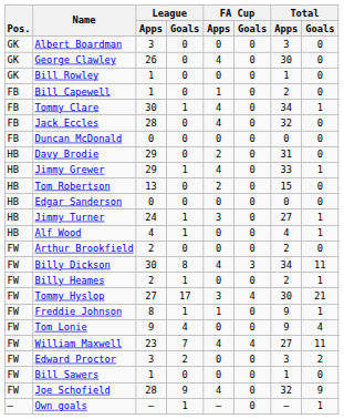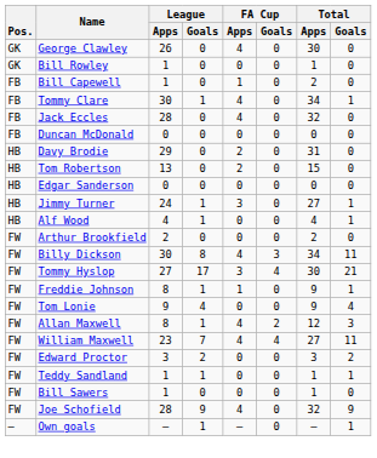 <table class="wikitable" style="text-align:center">
 <tr>
 <th rowspan="2" valign="bottom">Pos.</th>
 <th rowspan="2">Name</th>
 <th colspan="2" width="85">League</th>
 <th colspan="2" width="85">FA Cup</th>
 <th colspan="2" width="85">Total</th>
 </tr>
 <tr>
 <th>Apps</th>
 <th>Goals</th>
 <th>Apps</th>
 <th>Goals</th>
 <th>Apps</th>
 <th>Goals</th>
-</tr>
-<tr>
-<td align="left">GK</td>
-<td align="left"> <a href='#'>Albert Boardman</a></td>
-<td>3</td>
-<td>0</td>
-<td>0</td>
-<td>0</td>
-<td>3</td>
-<td>0</td>
 </tr>
 <tr>
 <td align="left">GK</td>
 <td align="left"> <a href='#'>George Clawley</a></td>
 <td>26</td>
 <td>0</td>
 <td>4</td>
 <td>0</td>
 <td>30</td>
 <td>0</td>
 </tr>
 <tr>
 <td align="left">GK</td>
 <td align="left"> <a href='#'>Bill Rowley</a></td>
 <td>1</td>
 <td>0</td>
 <td>0</td>
 <td>0</td>
 <td>1</td>
 <td>0</td>
 </tr>
 <tr>
 <td align="left">FB</td>
 <td align="left"> <a href='#'>Bill Capewell</a></td>
 <td>1</td>
 <td>0</td>
 <td>1</td>
 <td>0</td>
 <td>2</td>
 <td>0</td>
 </tr>
 <tr>
 <td align="left">FB</td>
 <td align="left"> <a href='#'>Tommy Clare</a></td>
 <td>30</td>
 <td>1</td>
 <td>4</td>
 <td>0</td>
 <td>34</td>
 <td>1</td>
 </tr>
 <tr>
 <td align="left">FB</td>
 <td align="left"> <a href='#'>Jack Eccles</a></td>
 <td>28</td>
 <td>0</td>
 <td>4</td>
 <td>0</td>
 <td>32</td>
 <td>0</td>
 </tr>
 <tr>
 <td align="left">FB</td>
 <td align="left"> <a href='#'>Duncan McDonald</a></td>
 <td>0</td>
 <td>0</td>
 <td>0</td>
 <td>0</td>
 <td>0</td>
 <td>0</td>
 </tr>
 <tr>
 <td align="left">HB</td>
 <td align="left"> <a href='#'>Davy Brodie</a></td>
 <td>29</td>
 <td>0</td>
 <td>2</td>
 <td>0</td>
 <td>31</td>
 <td>0</td>
 </tr>
 <tr>
 <td align="left">HB</td>
-<td align="left"> <a href='#'>Jimmy Grewer</a></td>
-<td>29</td>
-<td>1</td>
-<td>4</td>
-<td>0</td>
-<td>33</td>
-<td>1</td>
-</tr>
-<tr>
-<td align="left">HB</td>
 <td align="left"> <a href='#'>Tom Robertson</a></td>
 <td>13</td>
 <td>0</td>
 <td>2</td>
 <td>0</td>
 <td>15</td>
 <td>0</td>
 </tr>
 <tr>
 <td align="left">HB</td>
 <td align="left"> <a href='#'>Edgar Sanderson</a></td>
 <td>0</td>
 <td>0</td>
 <td>0</td>
 <td>0</td>
 <td>0</td>
 <td>0</td>
 </tr>
 <tr>
 <td align="left">HB</td>
 <td align="left"> <a href='#'>Jimmy Turner</a></td>
 <td>24</td>
 <td>1</td>
 <td>3</td>
 <td>0</td>
 <td>27</td>
 <td>1</td>
 </tr>
 <tr>
 <td align="left">HB</td>
 <td align="left"> <a href='#'>Alf Wood</a></td>
 <td>4</td>
 <td>1</td>
 <td>0</td>
 <td>0</td>
 <td>4</td>
 <td>1</td>
 </tr>
 <tr>
 <td align="left">FW</td>
 <td align="left"> <a href='#'>Arthur Brookfield</a></td>
 <td>2</td>
 <td>0</td>
 <td>0</td>
 <td>0</td>
 <td>2</td>
 <td>0</td>
 </tr>
 <tr>
 <td align="left">FW</td>
 <td align="left"> <a href='#'>Billy Dickson</a></td>
 <td>30</td>
 <td>8</td>
 <td>4</td>
 <td>3</td>
 <td>34</td>
 <td>11</td>
 </tr>
 <tr>
 <td align="left">FW</td>
-<td align="left"> <a href='#'>Billy Heames</a></td>
-<td>2</td>
-<td>1</td>
-<td>0</td>
-<td>0</td>
-<td>2</td>
-<td>1</td>
-</tr>
-<tr>
-<td align="left">FW</td>
 <td align="left"> <a href='#'>Tommy Hyslop</a></td>
 <td>27</td>
 <td>17</td>
 <td>3</td>
 <td>4</td>
 <td>30</td>
 <td>21</td>
 </tr>
 <tr>
 <td align="left">FW</td>
 <td align="left"> <a href='#'>Freddie Johnson</a></td>
 <td>8</td>
 <td>1</td>
 <td>1</td>
 <td>0</td>
 <td>9</td>
 <td>1</td>
 </tr>
 <tr>
 <td align="left">FW</td>
 <td align="left"> <a href='#'>Tom Lonie</a></td>
 <td>9</td>
 <td>4</td>
 <td>0</td>
 <td>0</td>
 <td>9</td>
 <td>4</td>
 </tr>
 <tr>
 <td align="left">FW</td>
+<td align="left"> <a href='#'>Allan Maxwell</a></td>
+<td>8</td>
+<td>1</td>
+<td>4</td>
+<td>2</td>
+<td>12</td>
+<td>3</td>
+</tr>
+<tr>
+<td align="left">FW</td>
 <td align="left"> <a href='#'>William Maxwell</a></td>
 <td>23</td>
 <td>7</td>
 <td>4</td>
 <td>4</td>
 <td>27</td>
 <td>11</td>
 </tr>
 <tr>
 <td align="left">FW</td>
 <td align="left"> <a href='#'>Edward Proctor</a></td>
 <td>3</td>
 <td>2</td>
 <td>0</td>
 <td>0</td>
 <td>3</td>
 <td>2</td>
+</tr>
+<tr>
+<td align="left">FW</td>
+<td align="left"> <a href='#'>Teddy Sandland</a></td>
+<td>1</td>
+<td>1</td>
+<td>0</td>
+<td>0</td>
+<td>1</td>
+<td>1</td>
 </tr>
 <tr>
 <td align="left">FW</td>
 <td align="left"> <a href='#'>Bill Sawers</a></td>
 <td>1</td>
 <td>0</td>
 <td>0</td>
 <td>0</td>
 <td>1</td>
 <td>0</td>
 </tr>
 <tr>
 <td align="left">FW</td>
 <td align="left"> <a href='#'>Joe Schofield</a></td>
 <td>28</td>
 <td>9</td>
 <td>4</td>
 <td>0</td>
 <td>32</td>
 <td>9</td>
 </tr>
 <tr>
 <td align="left">–</td>
 <td align="left"><a href='#'>Own goals</a></td>
 <td>–</td>
 <td>1</td>
 <td>–</td>
 <td>0</td>
 <td>–</td>
 <td>1</td>
 </tr>
 </table>
